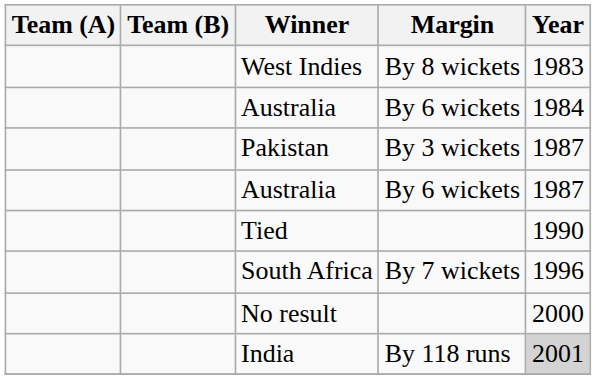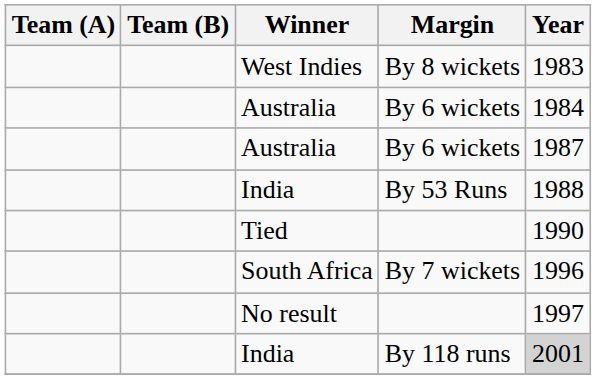 <table class="wikitable" style="margin: 1em auto 1em auto">
 <tr>
 <th>Team (A)</th>
 <th>Team (B)</th>
 <th>Winner</th>
 <th>Margin</th>
 <th>Year</th>
 </tr>
 <tr>
 <td></td>
 <td></td>
 <td>West Indies</td>
 <td>By 8 wickets</td>
 <td>1983</td>
 </tr>
 <tr>
 <td></td>
 <td></td>
 <td>Australia</td>
 <td>By 6 wickets</td>
 <td>1984</td>
 </tr>
 <tr>
 <td></td>
 <td></td>
-<td>Pakistan</td>
-<td>By 3 wickets</td>
+<td>Australia</td>
+<td>By 6 wickets</td>
 <td>1987</td>
 </tr>
 <tr>
 <td></td>
 <td></td>
-<td>Australia</td>
-<td>By 6 wickets</td>
-<td>1987</td>
+<td>India</td>
+<td>By 53 Runs</td>
+<td>1988</td>
 </tr>
 <tr>
 <td></td>
 <td></td>
 <td>Tied</td>
 <td></td>
 <td>1990</td>
 </tr>
 <tr>
 <td></td>
 <td></td>
 <td>South Africa</td>
 <td>By 7 wickets</td>
 <td>1996</td>
 </tr>
 <tr>
 <td></td>
 <td></td>
 <td>No result</td>
 <td></td>
-<td>2000</td>
+<td>1997</td>
 </tr>
 <tr>
 <td></td>
 <td></td>
 <td>India</td>
 <td>By 118 runs</td>
 <td style="background: lightgrey;">2001</td>
 </tr>
 <tr>
 </tr>
 </table>
